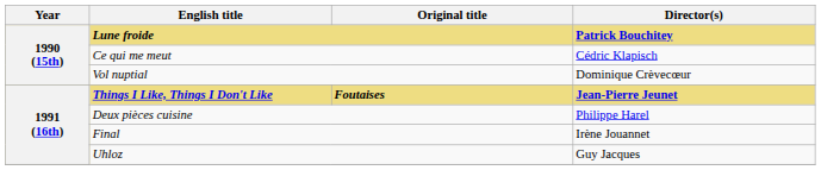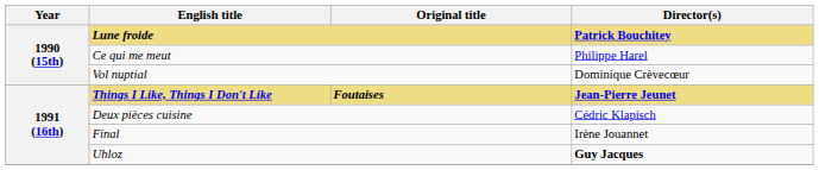 <table class="wikitable">
 <tr>
 <th width="100">Year</th>
 <th width="300">English title</th>
 <th width="300">Original title</th>
 <th width="300">Director(s)</th>
 </tr>
 <tr style="background:#eedd82;">
 <th rowspan="3" align="center">1990<br>(<a href='#'>15th</a>)</th>
 <td colspan="2"><strong><em>Lune froide</em></strong></td>
 <td><strong><a href='#'>Patrick Bouchitey</a></strong></td>
 </tr>
 <tr>
 <td colspan="2"><em>Ce qui me meut</em></td>
-<td><a href='#'>Cédric Klapisch</a></td>
+<td><a href='#'>Philippe Harel</a></td>
 </tr>
 <tr>
 <td colspan="2"><em>Vol nuptial</em></td>
 <td>Dominique Crèvecœur</td>
 </tr>
 <tr style="background:#eedd82;">
 <th rowspan="4" align="center">1991<br>(<a href='#'>16th</a>)</th>
 <td><strong><em><a href='#'>Things I Like, Things I Don't Like</a></em></strong></td>
 <td><strong><em>Foutaises</em></strong></td>
 <td><strong><a href='#'>Jean-Pierre Jeunet</a></strong></td>
 </tr>
 <tr>
 <td colspan="2"><em>Deux pièces cuisine</em></td>
-<td><a href='#'>Philippe Harel</a></td>
+<td><a href='#'>Cédric Klapisch</a></td>
 </tr>
 <tr>
 <td colspan="2"><em>Final</em></td>
 <td>Irène Jouannet</td>
 </tr>
 <tr>
 <td colspan="2"><em>Uhloz</em></td>
-<td>Guy Jacques</td>
+<td><strong>Guy Jacques</strong></td>
 </tr>
 <tr>
 </tr>
 </table>
